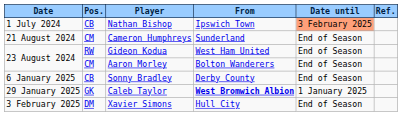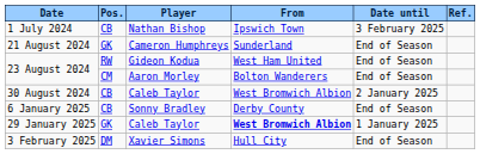 <table class="wikitable plainrowheaders sortable">
 <tr>
 <th style="background:#99ccff; color:#001f44; border:1px solid #001f44;">Date</th>
 <th style="background:#99ccff; color:#001f44; border:1px solid #001f44;">Pos.</th>
 <th style="background:#99ccff; color:#001f44; border:1px solid #001f44;">Player</th>
 <th style="background:#99ccff; color:#001f44; border:1px solid #001f44;">From</th>
 <th style="background:#99ccff; color:#001f44; border:1px solid #001f44;">Date until</th>
 <th style="background:#99ccff; color:#001f44; border:1px solid #001f44;">Ref.</th>
 </tr>
 <tr>
 <td>1 July 2024</td>
 <td><a href='#'>CB</a></td>
 <td> <a href='#'>Nathan Bishop</a></td>
 <td> <a href='#'>Ipswich Town</a></td>
-<td style="background: lightsalmon;">3 February 2025</td>
+<td>3 February 2025</td>
 <td></td>
 </tr>
 <tr>
 <td>21 August 2024</td>
-<td><a href='#'>CM</a></td>
+<td><a href='#'>GK</a></td>
 <td> <a href='#'>Cameron Humphreys</a></td>
 <td> <a href='#'>Sunderland</a></td>
 <td>End of Season</td>
 <td></td>
 </tr>
 <tr>
 <td rowspan="2">23 August 2024</td>
 <td><a href='#'>RW</a></td>
 <td> <a href='#'>Gideon Kodua</a></td>
 <td> <a href='#'>West Ham United</a></td>
 <td>End of Season</td>
 <td></td>
 </tr>
 <tr>
 <td><a href='#'>CM</a></td>
 <td> <a href='#'>Aaron Morley</a></td>
 <td> <a href='#'>Bolton Wanderers</a></td>
 <td>End of Season</td>
+<td></td>
+</tr>
+<tr>
+<td>30 August 2024</td>
+<td><a href='#'>CB</a></td>
+<td> <a href='#'>Caleb Taylor</a></td>
+<td> <a href='#'>West Bromwich Albion</a></td>
+<td>2 January 2025</td>
 <td></td>
 </tr>
 <tr>
 <td>6 January 2025</td>
 <td><a href='#'>CB</a></td>
 <td> <a href='#'>Sonny Bradley</a></td>
 <td> <a href='#'>Derby County</a></td>
 <td>End of Season</td>
 <td></td>
 </tr>
 <tr>
 <td>29 January 2025</td>
 <td><a href='#'>GK</a></td>
 <td> <a href='#'>Caleb Taylor</a></td>
 <td><strong> <a href='#'>West Bromwich Albion</a></strong></td>
 <td>1 January 2025</td>
 <td></td>
 </tr>
 <tr>
 <td>3 February 2025</td>
 <td><a href='#'>DM</a></td>
 <td> <a href='#'>Xavier Simons</a></td>
 <td> <a href='#'>Hull City</a></td>
 <td>End of Season</td>
 <td></td>
 </tr>
 </table>
